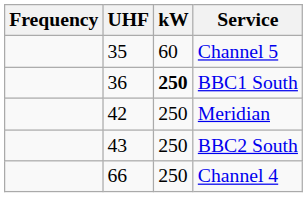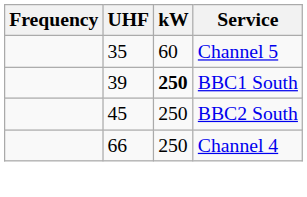 <table class="wikitable sortable">
 <tr>
 <th>Frequency</th>
 <th>UHF</th>
 <th>kW</th>
 <th>Service</th>
 </tr>
 <tr>
 <td></td>
 <td>35</td>
 <td>60</td>
 <td><a href='#'>Channel 5</a></td>
 </tr>
 <tr>
 <td></td>
-<td>36</td>
+<td>39</td>
 <td><strong>250</strong></td>
 <td><a href='#'>BBC1 South</a></td>
 </tr>
 <tr>
 <td></td>
-<td>42</td>
-<td>250</td>
-<td><a href='#'>Meridian</a></td>
-</tr>
-<tr>
-<td></td>
-<td>43</td>
+<td>45</td>
 <td>250</td>
 <td><a href='#'>BBC2 South</a></td>
 </tr>
 <tr>
 <td></td>
 <td>66</td>
 <td>250</td>
 <td><a href='#'>Channel 4</a></td>
 </tr>
 </table>
